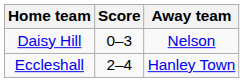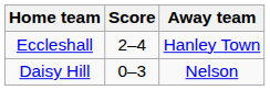 <table class="wikitable" style="text-align: center">
 <tr>
 <th>Home team</th>
 <th>Score</th>
 <th>Away team</th>
 </tr>
 <tr>
+<td><a href='#'>Eccleshall</a></td>
+<td>2–4</td>
+<td><a href='#'>Hanley Town</a></td>
+</tr>
+<tr>
 <td><a href='#'>Daisy Hill</a></td>
 <td>0–3</td>
 <td><a href='#'>Nelson</a></td>
 </tr>
-<tr>
-<td><a href='#'>Eccleshall</a></td>
-<td>2–4</td>
-<td><a href='#'>Hanley Town</a></td>
-</tr>
 </table>
